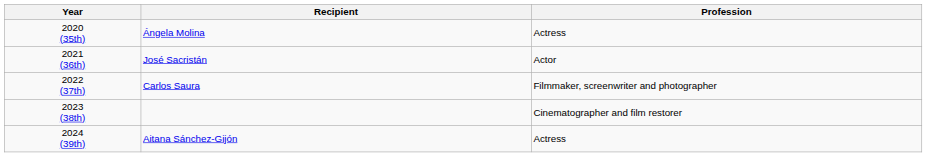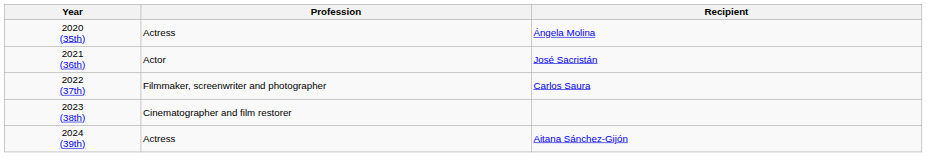 <table class="wikitable" width="95%" cellpadding="5">
 <tr>
 <th width="100"><strong>Year</strong></th>
+<th width="300"><strong>Profession</strong></th>
 <th width="300"><strong>Recipient</strong></th>
-<th width="300"><strong>Profession</strong></th>
 </tr>
 <tr>
 <td style="text-align:center;">2020<br><a href='#'>(35th)</a></td>
+<td>Actress</td>
 <td><a href='#'>Ángela Molina</a></td>
-<td>Actress</td>
 </tr>
 <tr>
 <td style="text-align:center;">2021<br><a href='#'>(36th)</a></td>
+<td>Actor</td>
 <td><a href='#'>José Sacristán</a></td>
-<td>Actor</td>
 </tr>
 <tr>
 <td style="text-align:center;">2022<br><a href='#'>(37th)</a></td>
+<td>Filmmaker, screenwriter and photographer</td>
 <td><a href='#'>Carlos Saura</a></td>
-<td>Filmmaker, screenwriter and photographer</td>
 </tr>
 <tr>
 <td style="text-align:center;">2023<br><a href='#'>(38th)</a></td>
+<td>Cinematographer and film restorer</td>
 <td></td>
-<td>Cinematographer and film restorer</td>
 </tr>
 <tr>
 <td style="text-align:center;">2024<br><a href='#'>(39th)</a></td>
+<td>Actress</td>
 <td><a href='#'>Aitana Sánchez-Gijón</a></td>
-<td>Actress</td>
 </tr>
 </table>
